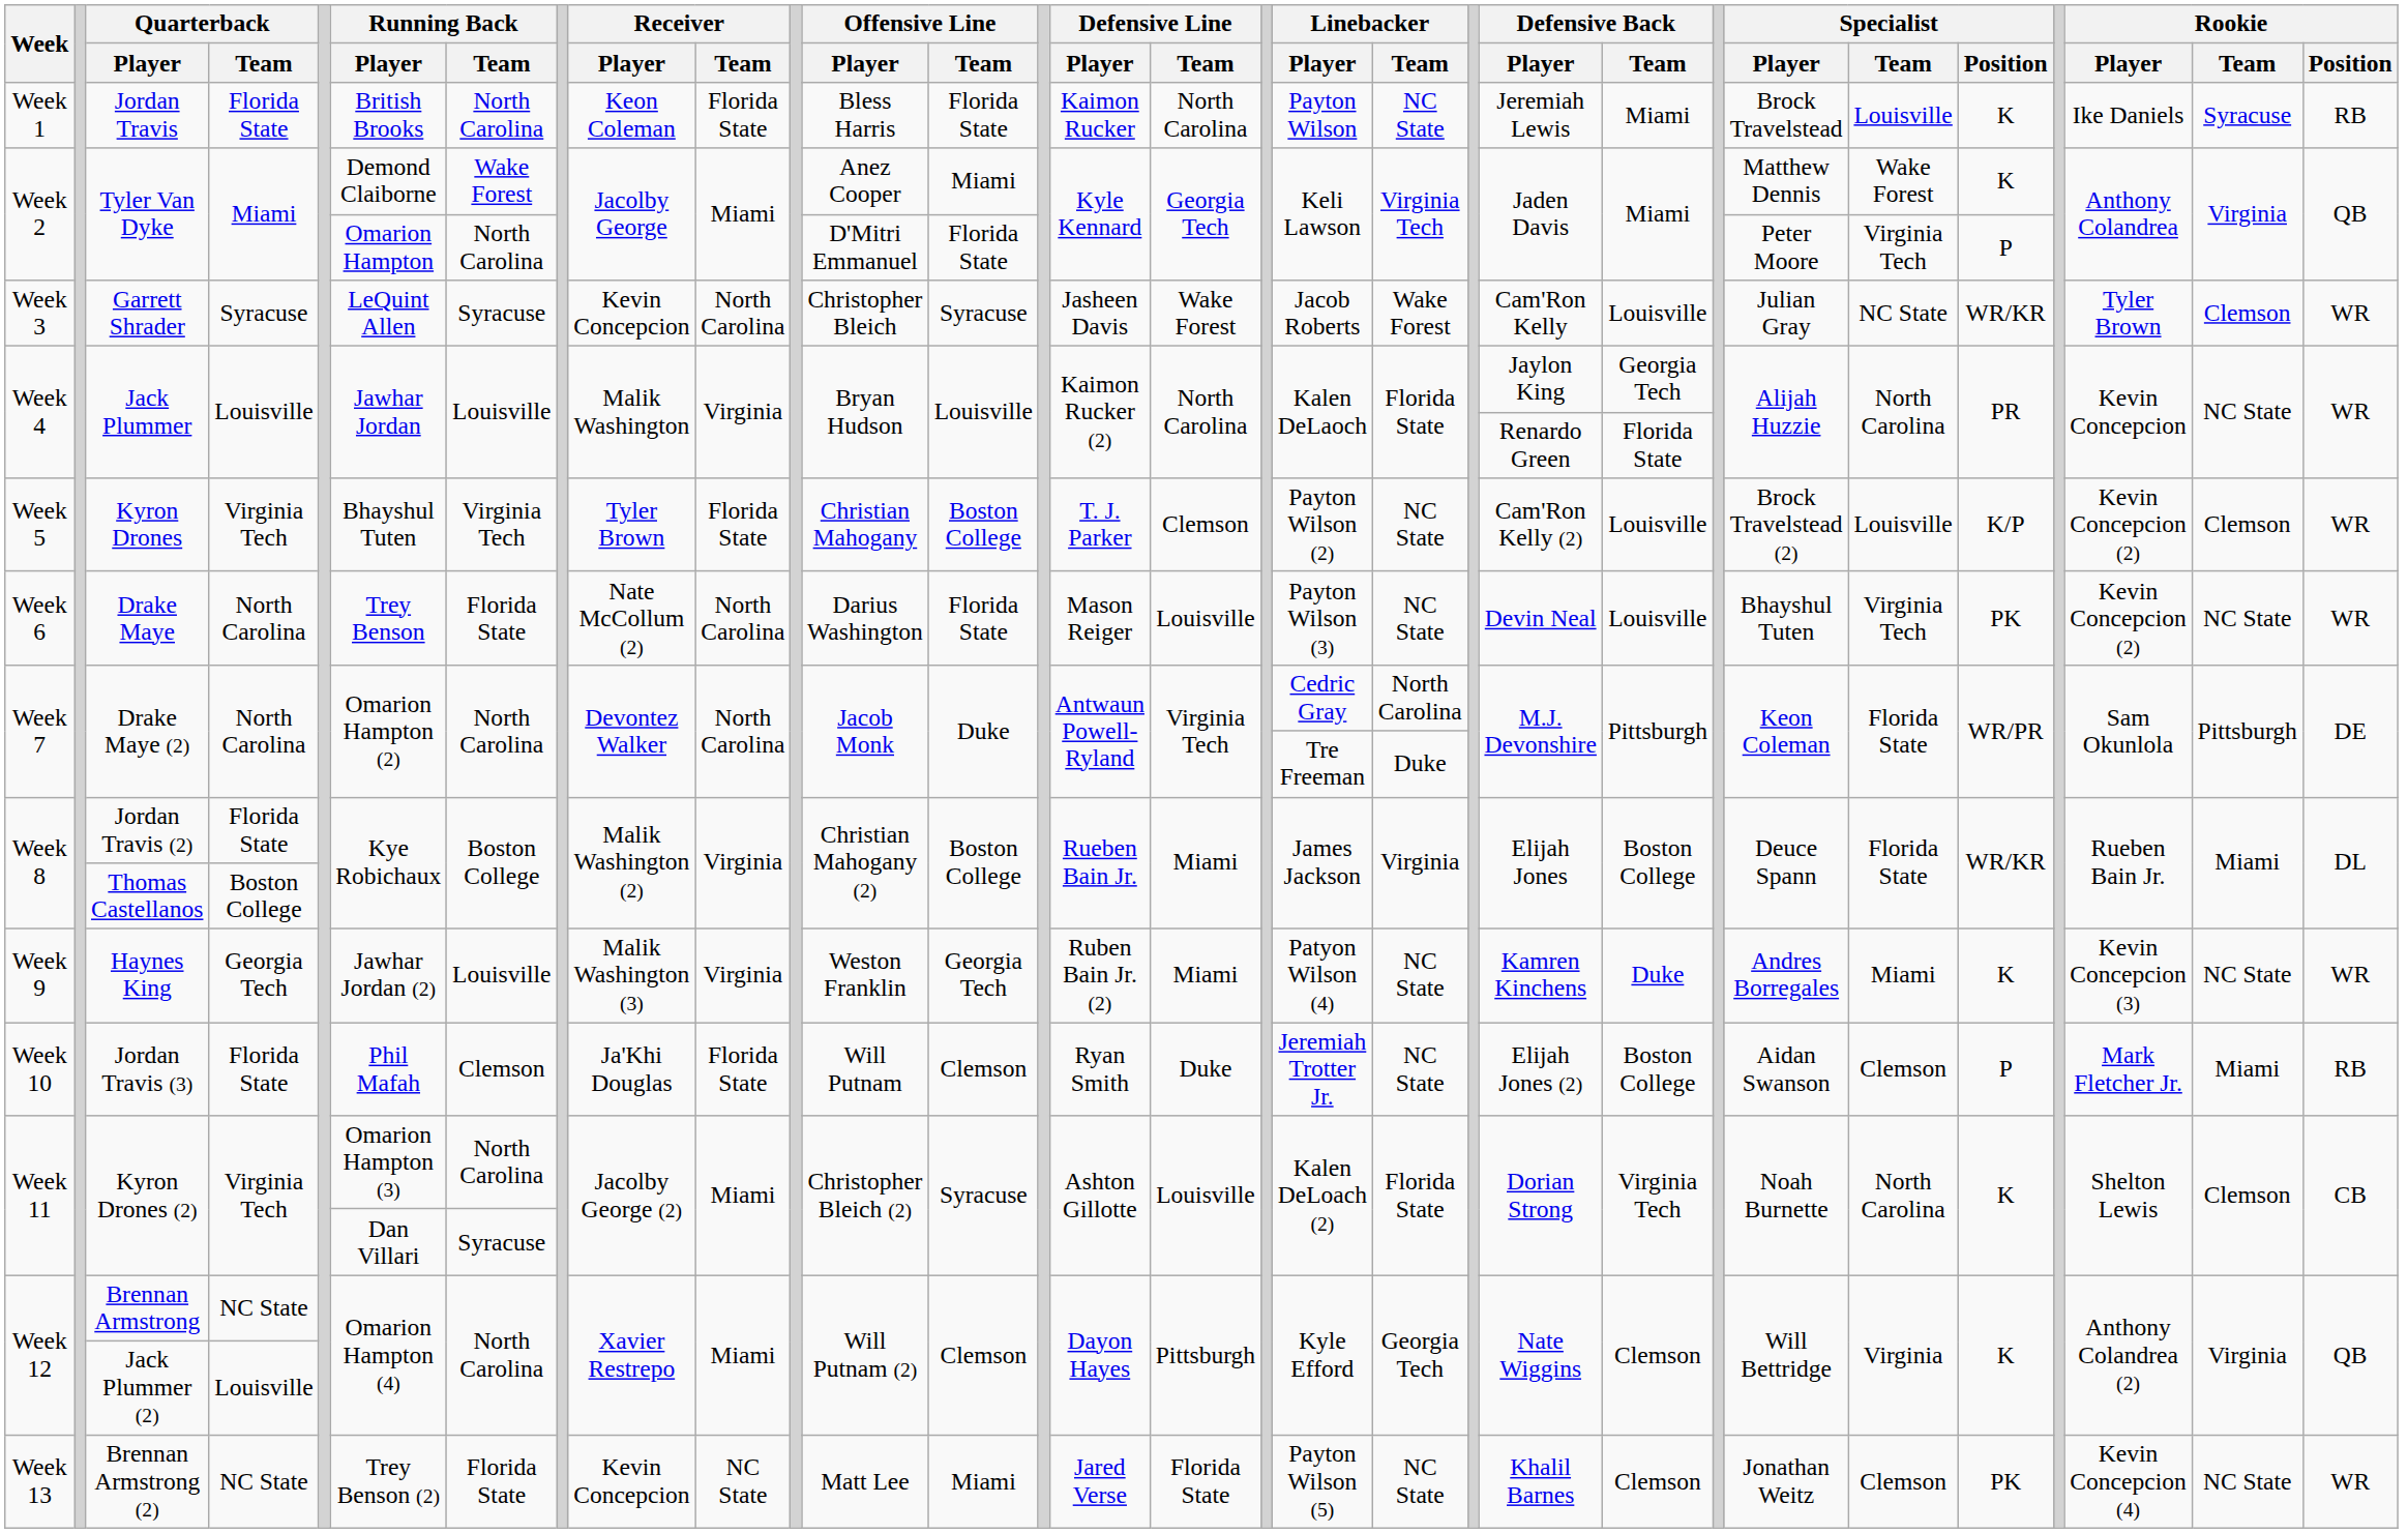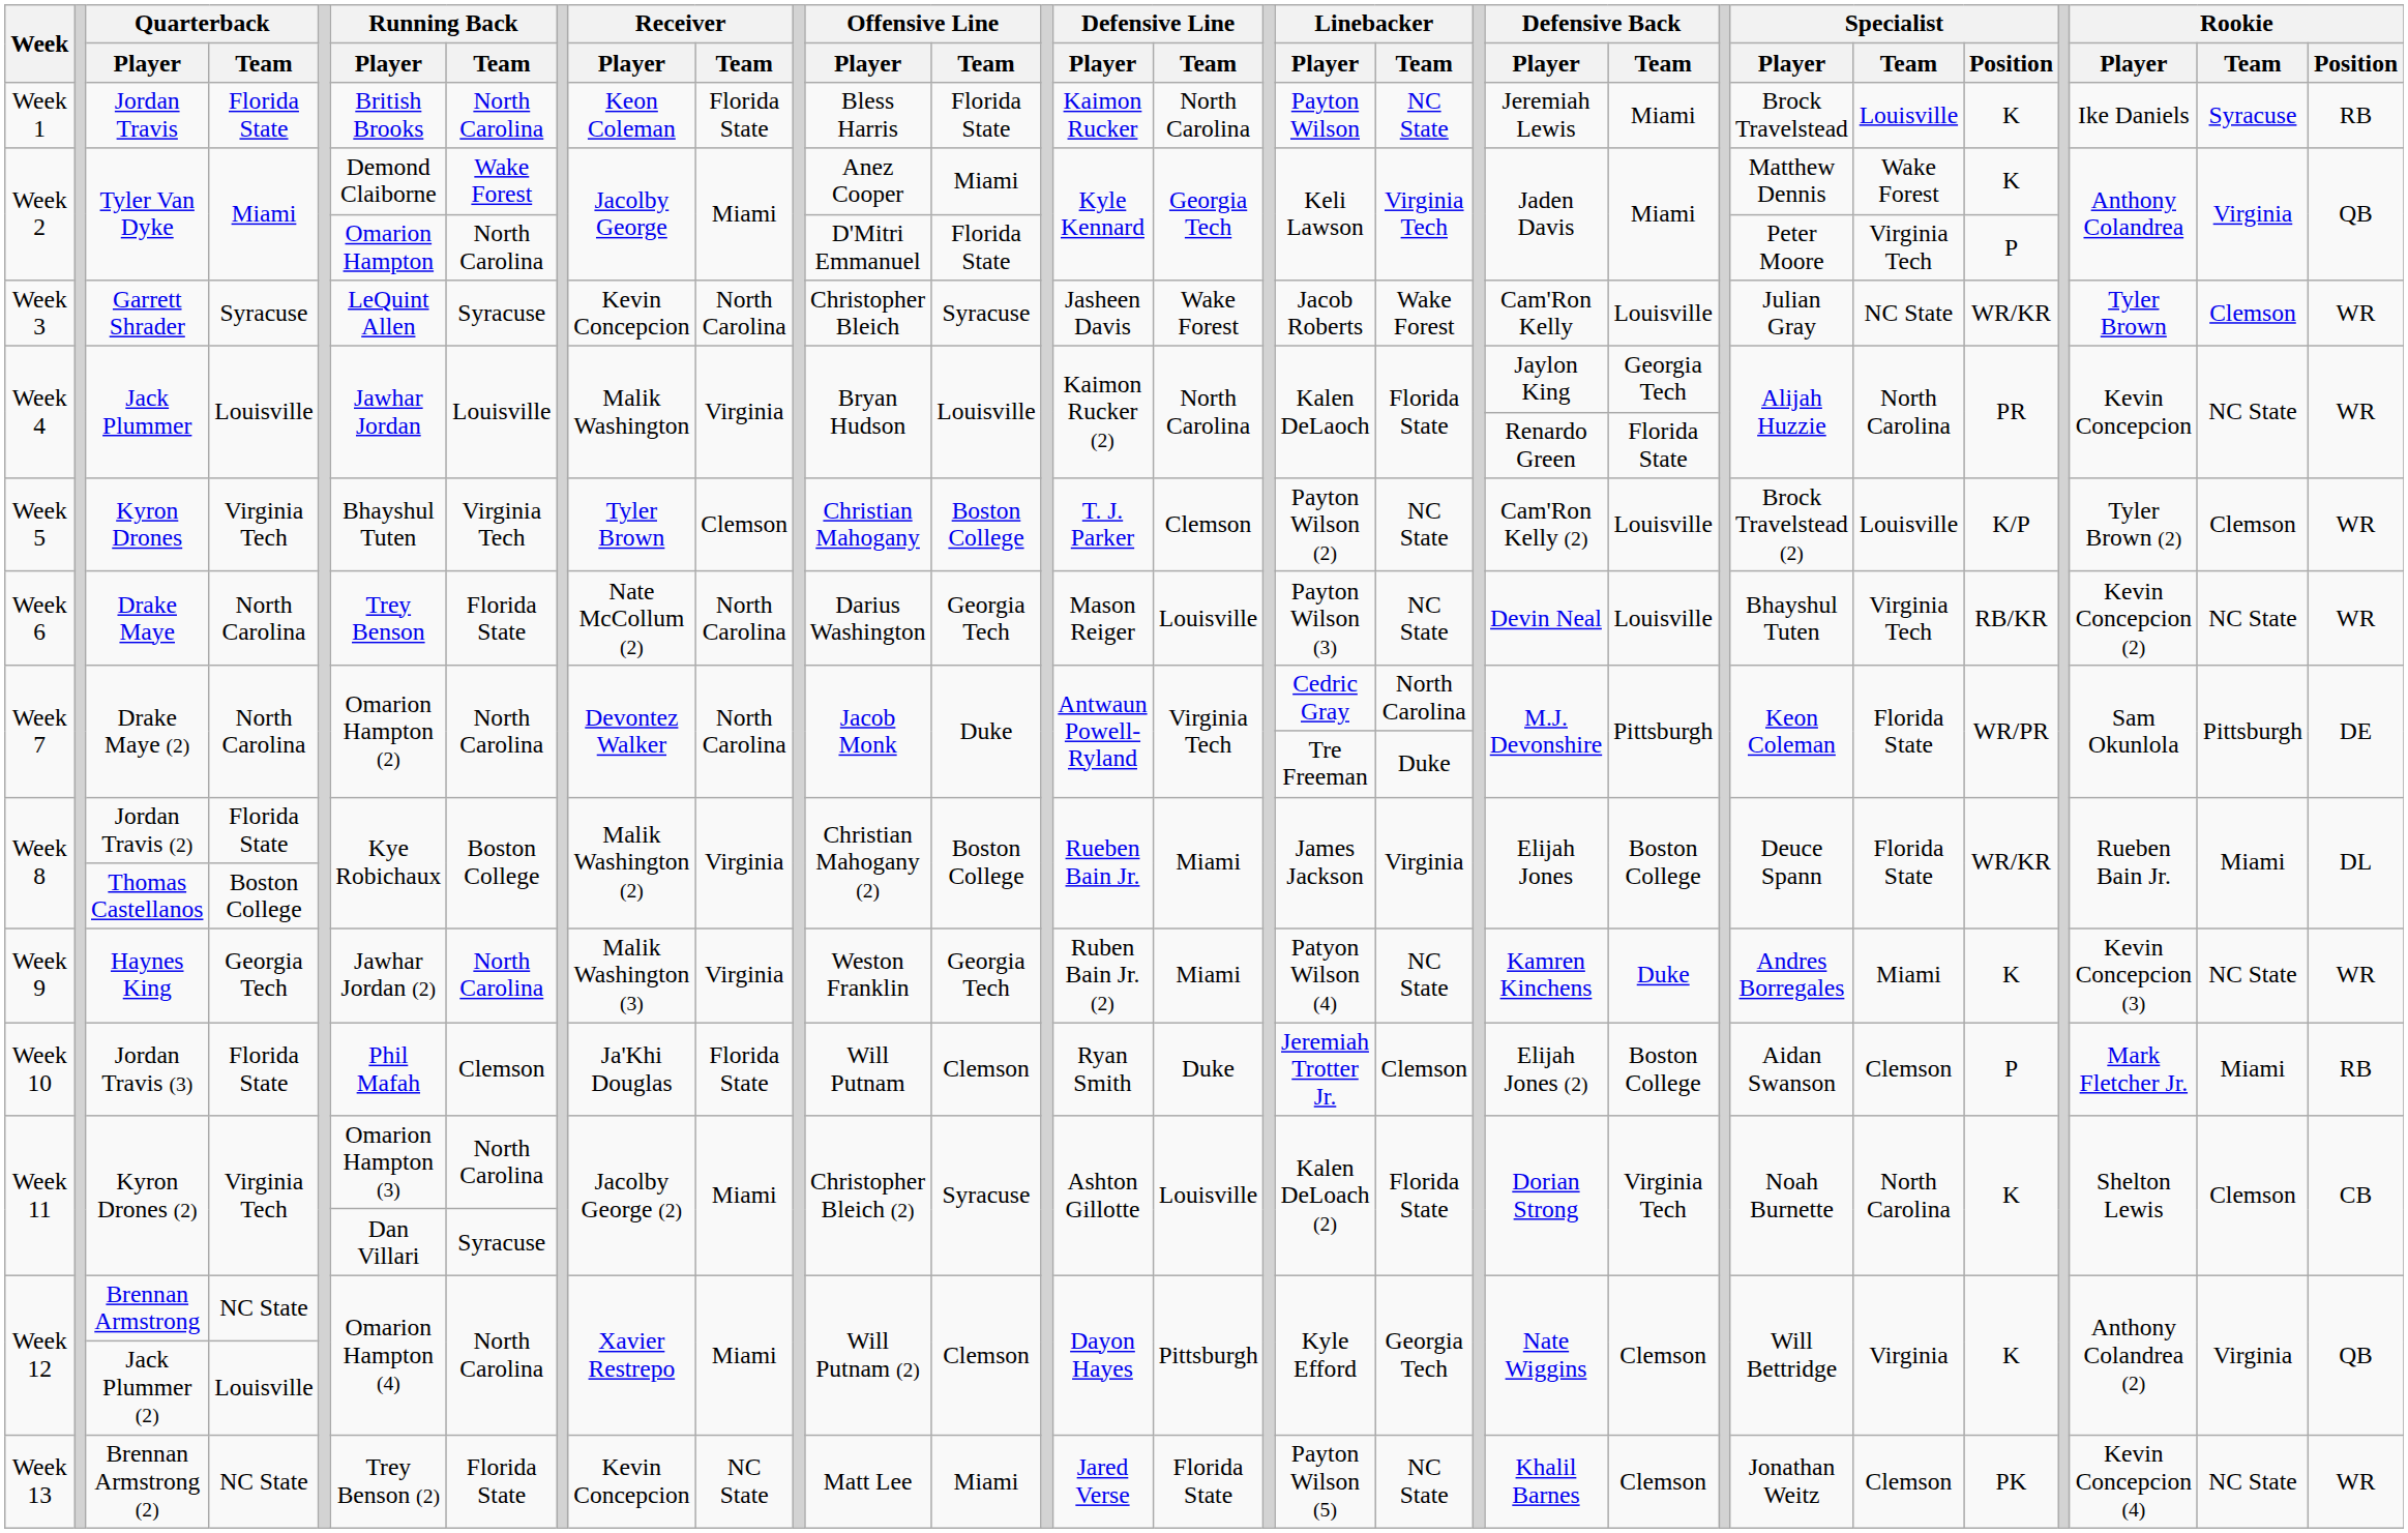 <table class="wikitable" border="1" style="text-align: center;">
 <tr>
 <th rowspan="2">Week</th>
 <th rowSpan="21" style="background-color:lightgrey;"></th>
 <th colspan="2">Quarterback</th>
 <th rowSpan="21" style="background-color:lightgrey;"></th>
 <th colspan="2">Running Back</th>
 <th rowSpan="21" style="background-color:lightgrey;"></th>
 <th colspan="2">Receiver</th>
 <th rowSpan="21" style="background-color:lightgrey;"></th>
 <th colspan="2">Offensive Line</th>
 <th rowSpan="21" style="background-color:lightgrey;"></th>
 <th colspan="2">Defensive Line</th>
 <th rowSpan="21" style="background-color:lightgrey;"></th>
 <th colspan="2">Linebacker</th>
 <th rowSpan="21" style="background-color:lightgrey;"></th>
 <th colspan="2">Defensive Back</th>
 <th rowSpan="21" style="background-color:lightgrey;"></th>
 <th colspan="3">Specialist</th>
 <th rowSpan="21" style="background-color:lightgrey;"></th>
 <th colspan="3">Rookie</th>
 </tr>
 <tr>
 <th>Player</th>
 <th>Team</th>
 <th>Player</th>
 <th>Team</th>
 <th>Player</th>
 <th>Team</th>
 <th>Player</th>
 <th>Team</th>
 <th>Player</th>
 <th>Team</th>
 <th>Player</th>
 <th>Team</th>
 <th>Player</th>
 <th>Team</th>
 <th>Player</th>
 <th>Team</th>
 <th>Position</th>
 <th>Player</th>
 <th>Team</th>
 <th>Position</th>
 </tr>
 <tr>
 <td>Week 1</td>
 <td><a href='#'>Jordan Travis</a></td>
 <td><a href='#'>Florida State</a></td>
 <td><a href='#'>British Brooks</a></td>
 <td><a href='#'>North Carolina</a></td>
 <td><a href='#'>Keon Coleman</a></td>
 <td>Florida State</td>
 <td>Bless Harris</td>
 <td>Florida State</td>
 <td><a href='#'>Kaimon Rucker</a></td>
 <td>North Carolina</td>
 <td><a href='#'>Payton Wilson</a></td>
 <td><a href='#'>NC State</a></td>
 <td>Jeremiah Lewis</td>
 <td>Miami</td>
 <td>Brock Travelstead</td>
 <td><a href='#'>Louisville</a></td>
 <td>K</td>
 <td>Ike Daniels</td>
 <td><a href='#'>Syracuse</a></td>
 <td>RB</td>
 </tr>
 <tr>
 <td rowspan=2>Week 2</td>
 <td rowspan=2><a href='#'>Tyler Van Dyke</a></td>
 <td rowspan=2><a href='#'>Miami</a></td>
 <td>Demond Claiborne</td>
 <td><a href='#'>Wake Forest</a></td>
 <td rowspan=2><a href='#'>Jacolby George</a></td>
 <td rowspan=2>Miami</td>
 <td>Anez Cooper</td>
 <td>Miami</td>
 <td rowspan=2><a href='#'>Kyle Kennard</a></td>
 <td rowspan=2><a href='#'>Georgia Tech</a></td>
 <td rowspan=2>Keli Lawson</td>
 <td rowspan=2><a href='#'>Virginia Tech</a></td>
 <td rowspan=2>Jaden Davis</td>
 <td rowspan=2>Miami</td>
 <td>Matthew Dennis</td>
 <td>Wake Forest</td>
 <td>K</td>
 <td rowspan=2><a href='#'>Anthony Colandrea</a></td>
 <td rowspan=2><a href='#'>Virginia</a></td>
 <td rowspan=2>QB</td>
 </tr>
 <tr>
 <td><a href='#'>Omarion Hampton</a></td>
 <td>North Carolina</td>
 <td>D'Mitri Emmanuel</td>
 <td>Florida State</td>
 <td>Peter Moore</td>
 <td>Virginia Tech</td>
 <td>P</td>
 </tr>
 <tr>
 <td>Week 3</td>
 <td><a href='#'>Garrett Shrader</a></td>
 <td>Syracuse</td>
 <td><a href='#'>LeQuint Allen</a></td>
 <td>Syracuse</td>
 <td>Kevin Concepcion</td>
 <td>North Carolina</td>
 <td>Christopher Bleich</td>
 <td>Syracuse</td>
 <td>Jasheen Davis</td>
 <td>Wake Forest</td>
 <td>Jacob Roberts</td>
 <td>Wake Forest</td>
 <td>Cam'Ron Kelly</td>
 <td>Louisville</td>
 <td>Julian Gray</td>
 <td>NC State</td>
 <td>WR/KR</td>
 <td><a href='#'>Tyler Brown</a></td>
 <td><a href='#'>Clemson</a></td>
 <td>WR</td>
 </tr>
 <tr>
 <td rowspan=2>Week 4</td>
 <td rowspan=2><a href='#'>Jack Plummer</a></td>
 <td rowspan=2>Louisville</td>
 <td rowspan=2><a href='#'>Jawhar Jordan</a></td>
 <td rowspan=2>Louisville</td>
 <td rowspan=2>Malik Washington</td>
 <td rowspan=2>Virginia</td>
 <td rowspan=2>Bryan Hudson</td>
 <td rowspan=2>Louisville</td>
 <td rowspan=2>Kaimon Rucker <small>(2)</small></td>
 <td rowspan=2>North Carolina</td>
 <td rowspan=2>Kalen DeLaoch</td>
 <td rowspan=2>Florida State</td>
 <td>Jaylon King</td>
 <td>Georgia Tech</td>
 <td rowspan=2><a href='#'>Alijah Huzzie</a></td>
 <td rowspan=2>North Carolina</td>
 <td rowspan=2>PR</td>
 <td rowspan=2>Kevin Concepcion</td>
 <td rowspan=2>NC State</td>
 <td rowspan=2>WR</td>
 </tr>
 <tr>
 <td>Renardo Green</td>
 <td>Florida State</td>
 </tr>
 <tr>
 <td>Week 5</td>
 <td><a href='#'>Kyron Drones</a></td>
 <td>Virginia Tech</td>
 <td>Bhayshul Tuten</td>
 <td>Virginia Tech</td>
 <td><a href='#'>Tyler Brown</a></td>
-<td>Florida State</td>
+<td>Clemson</td>
 <td><a href='#'>Christian Mahogany</a></td>
 <td><a href='#'>Boston College</a></td>
 <td><a href='#'>T. J. Parker</a></td>
 <td>Clemson</td>
 <td>Payton Wilson <small>(2)</small></td>
 <td>NC State</td>
 <td>Cam'Ron Kelly <small>(2)</small></td>
 <td>Louisville</td>
 <td>Brock Travelstead <small>(2)</small></td>
 <td>Louisville</td>
 <td>K/P</td>
-<td>Kevin Concepcion <small>(2)</small></td>
+<td>Tyler Brown <small>(2)</small></td>
 <td>Clemson</td>
 <td>WR</td>
 </tr>
 <tr>
 <td>Week 6</td>
 <td><a href='#'>Drake Maye</a></td>
 <td>North Carolina</td>
 <td><a href='#'>Trey Benson</a></td>
 <td>Florida State</td>
 <td>Nate McCollum <small>(2)</small></td>
 <td>North Carolina</td>
 <td>Darius Washington</td>
-<td>Florida State</td>
+<td>Georgia Tech</td>
 <td>Mason Reiger</td>
 <td>Louisville</td>
 <td>Payton Wilson <small>(3)</small></td>
 <td>NC State</td>
 <td><a href='#'>Devin Neal</a></td>
 <td>Louisville</td>
 <td>Bhayshul Tuten</td>
 <td>Virginia Tech</td>
-<td>PK</td>
+<td>RB/KR</td>
 <td>Kevin Concepcion <small>(2)</small></td>
 <td>NC State</td>
 <td>WR</td>
 </tr>
 <tr>
 <td rowspan=2>Week 7</td>
 <td rowspan=2>Drake Maye <small>(2)</small></td>
 <td rowspan=2>North Carolina</td>
 <td rowspan=2>Omarion Hampton <small>(2)</small></td>
 <td rowspan=2>North Carolina</td>
 <td rowspan=2><a href='#'>Devontez Walker</a></td>
 <td rowspan=2>North Carolina</td>
 <td rowspan=2><a href='#'>Jacob Monk</a></td>
 <td rowspan=2>Duke</td>
 <td rowspan=2><a href='#'>Antwaun Powell-Ryland</a></td>
 <td rowspan=2>Virginia Tech</td>
 <td><a href='#'>Cedric Gray</a></td>
 <td>North Carolina</td>
 <td rowspan=2><a href='#'>M.J. Devonshire</a></td>
 <td rowspan=2>Pittsburgh</td>
 <td rowspan=2><a href='#'>Keon Coleman</a></td>
 <td rowspan=2>Florida State</td>
 <td rowspan=2>WR/PR</td>
 <td rowspan=2>Sam Okunlola</td>
 <td rowspan=2>Pittsburgh</td>
 <td rowspan=2>DE</td>
 </tr>
 <tr>
 <td>Tre Freeman</td>
 <td>Duke</td>
 </tr>
 <tr>
 <td rowspan=2>Week 8</td>
 <td>Jordan Travis <small>(2)</small></td>
 <td>Florida State</td>
 <td rowspan=2>Kye Robichaux</td>
 <td rowspan=2>Boston College</td>
 <td rowspan=2>Malik Washington <small>(2)</small></td>
 <td rowspan=2>Virginia</td>
 <td rowspan=2>Christian Mahogany <small>(2)</small></td>
 <td rowspan=2>Boston College</td>
 <td rowspan=2><a href='#'>Rueben Bain Jr.</a></td>
 <td rowspan=2>Miami</td>
 <td rowspan=2>James Jackson</td>
 <td rowspan=2>Virginia</td>
 <td rowspan=2>Elijah Jones</td>
 <td rowspan=2>Boston College</td>
 <td rowspan=2>Deuce Spann</td>
 <td rowspan=2>Florida State</td>
 <td rowspan=2>WR/KR</td>
 <td rowspan=2>Rueben Bain Jr.</td>
 <td rowspan=2>Miami</td>
 <td rowspan=2>DL</td>
 </tr>
 <tr>
 <td><a href='#'>Thomas Castellanos</a></td>
 <td>Boston College</td>
 </tr>
 <tr>
 <td>Week 9</td>
 <td><a href='#'>Haynes King</a></td>
 <td>Georgia Tech</td>
 <td>Jawhar Jordan <small>(2)</small></td>
-<td>Louisville</td>
+<td><a href='#'>North Carolina</a></td>
 <td>Malik Washington <small>(3)</small></td>
 <td>Virginia</td>
 <td>Weston Franklin</td>
 <td>Georgia Tech</td>
 <td>Ruben Bain Jr. <small>(2)</small></td>
 <td>Miami</td>
 <td>Patyon Wilson <small>(4)</small></td>
 <td>NC State</td>
 <td><a href='#'>Kamren Kinchens</a></td>
 <td><a href='#'>Duke</a></td>
 <td><a href='#'>Andres Borregales</a></td>
 <td>Miami</td>
 <td>K</td>
 <td>Kevin Concepcion <small>(3)</small></td>
 <td>NC State</td>
 <td>WR</td>
 </tr>
 <tr>
 <td>Week 10</td>
 <td>Jordan Travis <small>(3)</small></td>
 <td>Florida State</td>
 <td><a href='#'>Phil Mafah</a></td>
 <td>Clemson</td>
 <td>Ja'Khi Douglas</td>
 <td>Florida State</td>
 <td>Will Putnam</td>
 <td>Clemson</td>
 <td>Ryan Smith</td>
 <td>Duke</td>
 <td><a href='#'>Jeremiah Trotter Jr.</a></td>
-<td>NC State</td>
+<td>Clemson</td>
 <td>Elijah Jones <small>(2)</small></td>
 <td>Boston College</td>
 <td>Aidan Swanson</td>
 <td>Clemson</td>
 <td>P</td>
 <td><a href='#'>Mark Fletcher Jr.</a></td>
 <td>Miami</td>
 <td>RB</td>
 </tr>
 <tr>
 <td rowspan=2>Week 11</td>
 <td rowspan=2>Kyron Drones <small>(2)</small></td>
 <td rowspan=2>Virginia Tech</td>
 <td>Omarion Hampton <small>(3)</small></td>
 <td>North Carolina</td>
 <td rowspan=2>Jacolby George <small>(2)</small></td>
 <td rowspan=2>Miami</td>
 <td rowspan=2>Christopher Bleich <small>(2)</small></td>
 <td rowspan=2>Syracuse</td>
 <td rowspan=2>Ashton Gillotte</td>
 <td rowspan=2>Louisville</td>
 <td rowspan=2>Kalen DeLoach <small>(2)</small></td>
 <td rowspan=2>Florida State</td>
 <td rowspan=2><a href='#'>Dorian Strong</a></td>
 <td rowspan=2>Virginia Tech</td>
 <td rowspan=2>Noah Burnette</td>
 <td rowspan=2>North Carolina</td>
 <td rowspan=2>K</td>
 <td rowspan=2>Shelton Lewis</td>
 <td rowspan=2>Clemson</td>
 <td rowspan=2>CB</td>
 </tr>
 <tr>
 <td>Dan Villari</td>
 <td>Syracuse</td>
 </tr>
 <tr>
 <td rowspan=2>Week 12</td>
 <td><a href='#'>Brennan Armstrong</a></td>
 <td>NC State</td>
 <td rowspan=2>Omarion Hampton <small>(4)</small></td>
 <td rowspan=2>North Carolina</td>
 <td rowspan=2><a href='#'>Xavier Restrepo</a></td>
 <td rowspan=2>Miami</td>
 <td rowspan=2>Will Putnam <small>(2)</small></td>
 <td rowspan=2>Clemson</td>
 <td rowspan=2><a href='#'>Dayon Hayes</a></td>
 <td rowspan=2>Pittsburgh</td>
 <td rowspan=2>Kyle Efford</td>
 <td rowspan=2>Georgia Tech</td>
 <td rowspan=2><a href='#'>Nate Wiggins</a></td>
 <td rowspan=2>Clemson</td>
 <td rowspan=2>Will Bettridge</td>
 <td rowspan=2>Virginia</td>
 <td rowspan=2>K</td>
 <td rowspan=2>Anthony Colandrea <small>(2)</small></td>
 <td rowspan=2>Virginia</td>
 <td rowspan=2>QB</td>
 </tr>
 <tr>
 <td>Jack Plummer <small>(2)</small></td>
 <td>Louisville</td>
 </tr>
 <tr>
 <td>Week 13</td>
 <td>Brennan Armstrong <small>(2)</small></td>
 <td>NC State</td>
 <td>Trey Benson <small>(2)</small></td>
 <td>Florida State</td>
 <td>Kevin Concepcion</td>
 <td>NC State</td>
 <td>Matt Lee</td>
 <td>Miami</td>
 <td><a href='#'>Jared Verse</a></td>
 <td>Florida State</td>
 <td>Payton Wilson <small>(5)</small></td>
 <td>NC State</td>
 <td><a href='#'>Khalil Barnes</a></td>
 <td>Clemson</td>
 <td>Jonathan Weitz</td>
 <td>Clemson</td>
 <td>PK</td>
 <td>Kevin Concepcion <small>(4)</small></td>
 <td>NC State</td>
 <td>WR</td>
 </tr>
 </table>
